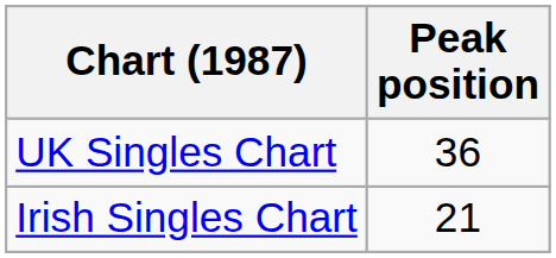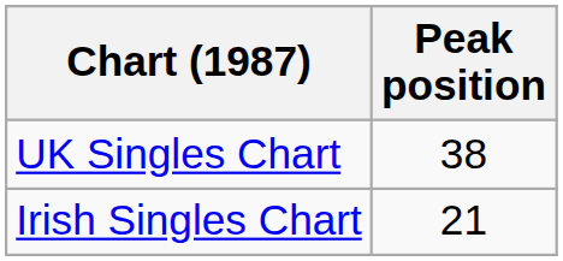 <table class="wikitable">
 <tr>
 <th>Chart (1987)</th>
 <th>Peak<br>position</th>
 </tr>
 <tr>
 <td><a href='#'>UK Singles Chart</a></td>
-<td align="center">36</td>
+<td align="center">38</td>
 </tr>
 <tr>
 <td><a href='#'>Irish Singles Chart</a></td>
 <td align="center">21</td>
 </tr>
 </table>
